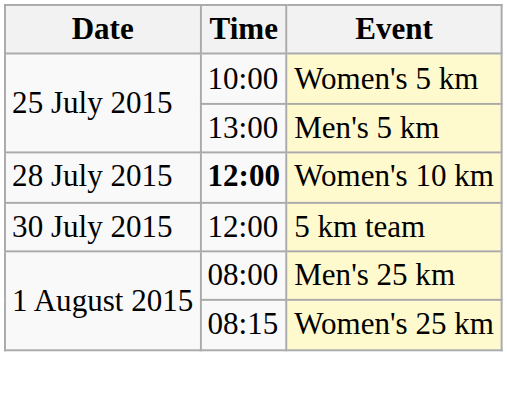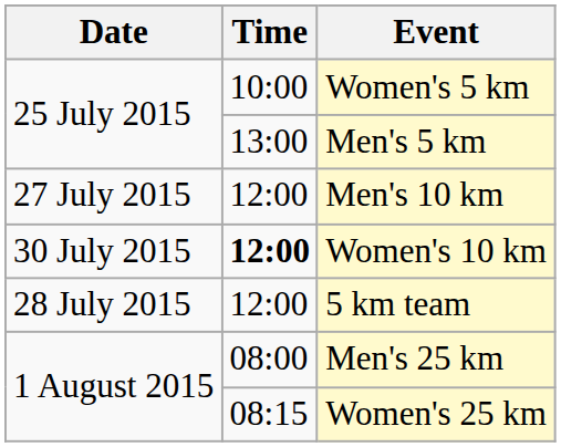 <table class="wikitable">
 <tr>
 <th>Date</th>
 <th>Time</th>
 <th>Event</th>
 </tr>
 <tr>
 <td rowspan=2>25 July 2015</td>
 <td>10:00</td>
 <td style="background:lemonchiffon">Women's 5 km</td>
 </tr>
 <tr>
 <td>13:00</td>
 <td style="background:lemonchiffon">Men's 5 km</td>
 </tr>
 <tr>
-<td>28 July 2015</td>
+<td>27 July 2015</td>
+<td>12:00</td>
+<td style="background:lemonchiffon">Men's 10 km</td>
+</tr>
+<tr>
+<td>30 July 2015</td>
 <td><strong>12:00</strong></td>
 <td style="background:lemonchiffon">Women's 10 km</td>
 </tr>
 <tr>
-<td>30 July 2015</td>
+<td>28 July 2015</td>
 <td>12:00</td>
 <td style="background:lemonchiffon">5 km team</td>
 </tr>
 <tr>
 <td rowspan=2>1 August 2015</td>
 <td>08:00</td>
 <td style="background:lemonchiffon">Men's 25 km</td>
 </tr>
 <tr>
 <td>08:15</td>
 <td style="background:lemonchiffon">Women's 25 km</td>
 </tr>
 </table>
